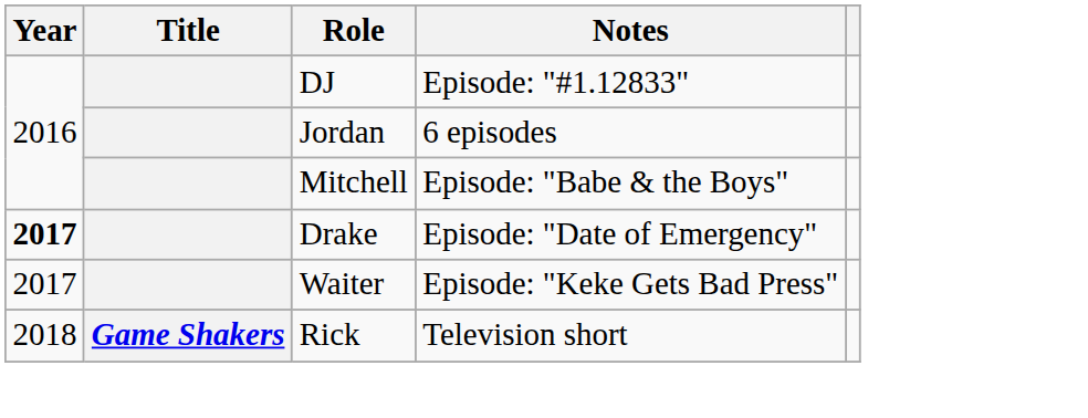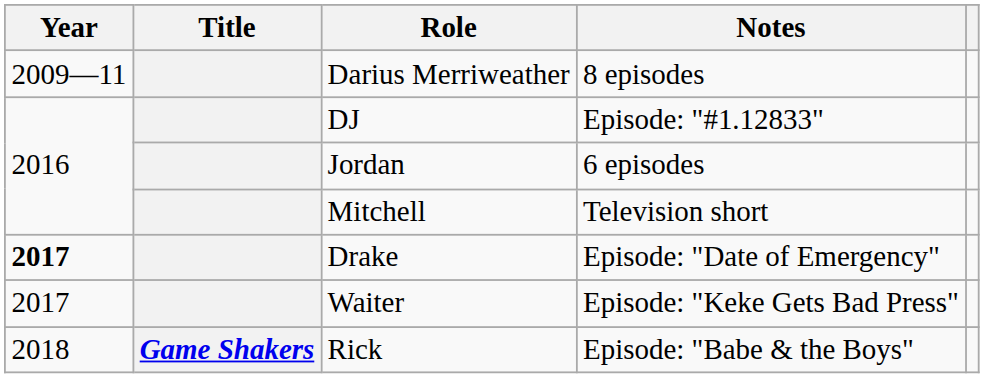 <table class="wikitable plainrowheaders sortable">
 <tr>
 <th scope="col">Year</th>
 <th scope="col">Title</th>
 <th scope="col">Role</th>
 <th scope="col" class="unsortable">Notes</th>
 <th scope="col" class="unsortable"></th>
+</tr>
+<tr>
+<td>2009—11</td>
+<th scope="row"><em></em></th>
+<td>Darius Merriweather</td>
+<td>8 episodes</td>
+<td style="text-align:center;"></td>
 </tr>
 <tr>
 <td rowspan="3">2016</td>
 <th scope="row"><em></em></th>
 <td>DJ</td>
 <td>Episode: "#1.12833"</td>
 <td style="text-align:center;"></td>
 </tr>
 <tr>
 <th scope="row"><em></em></th>
 <td>Jordan</td>
 <td>6 episodes</td>
 <td style="text-align:center;"></td>
 </tr>
 <tr>
 <th scope="row"><em></em></th>
 <td>Mitchell</td>
-<td>Episode: "Babe & the Boys"</td>
+<td>Television short</td>
 <td style="text-align:center;"></td>
 </tr>
 <tr>
 <td><strong>2017</strong></td>
 <th scope="row"><em></em></th>
 <td>Drake</td>
 <td>Episode: "Date of Emergency"</td>
 <td style="text-align:center;"></td>
 </tr>
 <tr>
 <td>2017</td>
 <th scope="row"><em></em></th>
 <td>Waiter</td>
 <td>Episode: "Keke Gets Bad Press"</td>
 <td style="text-align:center;"></td>
 </tr>
 <tr>
 <td>2018</td>
 <th scope="row"><em><a href='#'>Game Shakers</a></em></th>
 <td>Rick</td>
-<td>Television short</td>
+<td>Episode: "Babe & the Boys"</td>
 <td style="text-align:center;"></td>
 </tr>
 </table>
